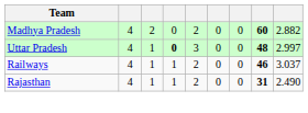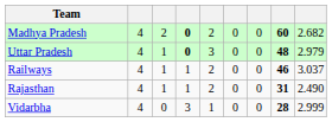 <table class="wikitable" style="text-align:center">
 <tr>
 <th style="width:160px">Team</th>
 <th style="width:25px"></th>
 <th style="width:25px"></th>
 <th style="width:25px"></th>
 <th style="width:25px"></th>
 <th style="width:25px"></th>
 <th style="width:25px"></th>
 <th style="width:25px"></th>
 <th style="width:25px;"></th>
 </tr>
 <tr style="background:#cfc;">
 <td style="text-align:left"><a href='#'>Madhya Pradesh</a></td>
 <td>4</td>
 <td>2</td>
-<td>0</td>
+<td><strong>0</strong></td>
 <td>2</td>
 <td>0</td>
 <td>0</td>
 <td><strong>60</strong></td>
-<td>2.882</td>
+<td>2.682</td>
 </tr>
 <tr style="background:#cfc;">
 <td style="text-align:left"><a href='#'>Uttar Pradesh</a></td>
 <td>4</td>
 <td>1</td>
 <td><strong>0</strong></td>
 <td>3</td>
 <td>0</td>
 <td>0</td>
 <td><strong>48</strong></td>
-<td>2.997</td>
+<td>2.979</td>
 </tr>
 <tr>
 <td style="text-align:left"><a href='#'>Railways</a></td>
 <td>4</td>
 <td>1</td>
 <td>1</td>
 <td>2</td>
 <td>0</td>
 <td>0</td>
 <td><strong>46</strong></td>
 <td>3.037</td>
 </tr>
 <tr>
 <td style="text-align:left"><a href='#'>Rajasthan</a></td>
 <td>4</td>
 <td>1</td>
 <td>1</td>
 <td>2</td>
 <td>0</td>
 <td>0</td>
 <td><strong>31</strong></td>
 <td>2.490</td>
 </tr>
+<tr>
+<td style="text-align:left"><a href='#'>Vidarbha</a></td>
+<td>4</td>
+<td>0</td>
+<td>3</td>
+<td>1</td>
+<td>0</td>
+<td>0</td>
+<td><strong>28</strong></td>
+<td>2.999</td>
+</tr>
 </table>
